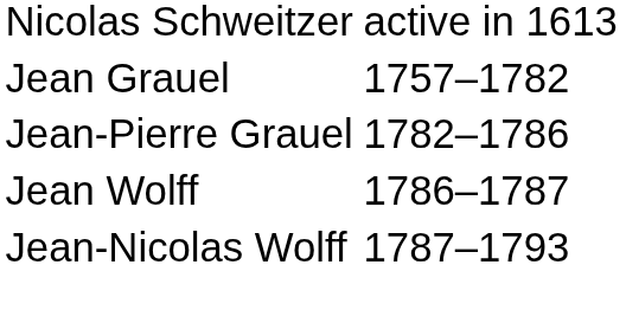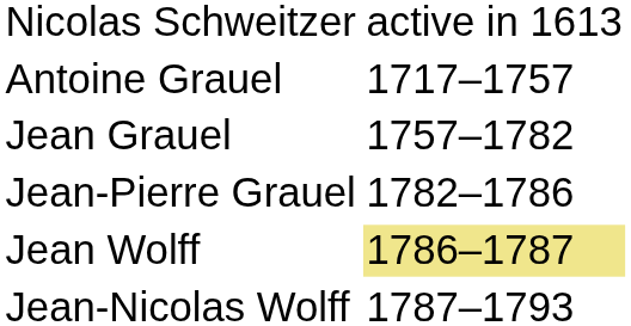 <table>
 <tr>
 <td>Nicolas Schweitzer</td>
 <td>active in 1613</td>
+</tr>
+<tr>
+<td>Antoine Grauel</td>
+<td>1717–1757</td>
 </tr>
 <tr>
 <td>Jean Grauel</td>
 <td>1757–1782</td>
 </tr>
 <tr>
 <td>Jean-Pierre Grauel</td>
 <td>1782–1786</td>
 </tr>
 <tr>
 <td>Jean Wolff</td>
-<td>1786–1787</td>
+<td style="background: khaki;">1786–1787</td>
 </tr>
 <tr>
 <td>Jean-Nicolas Wolff</td>
 <td>1787–1793</td>
 </tr>
 </table>
